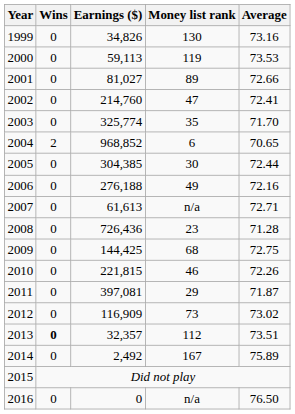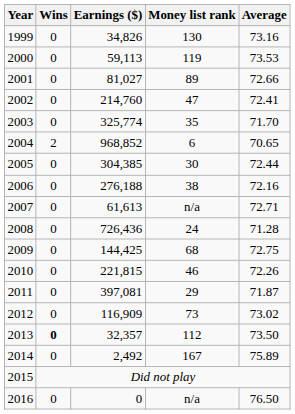 <table class="wikitable" style="text-align:center; font-size: 95%;">
 <tr>
 <th>Year</th>
 <th>Wins</th>
 <th>Earnings ($)</th>
 <th>Money list rank</th>
 <th>Average</th>
 </tr>
 <tr>
 <td>1999</td>
 <td>0</td>
 <td align="right">34,826</td>
 <td>130</td>
 <td>73.16</td>
 </tr>
 <tr>
 <td>2000</td>
 <td>0</td>
 <td align="right">59,113</td>
 <td>119</td>
 <td>73.53</td>
 </tr>
 <tr>
 <td>2001</td>
 <td>0</td>
 <td align="right">81,027</td>
 <td>89</td>
 <td>72.66</td>
 </tr>
 <tr>
 <td>2002</td>
 <td>0</td>
 <td align="right">214,760</td>
 <td>47</td>
 <td>72.41</td>
 </tr>
 <tr>
 <td>2003</td>
 <td>0</td>
 <td align="right">325,774</td>
 <td>35</td>
 <td>71.70</td>
 </tr>
 <tr>
 <td>2004</td>
 <td>2</td>
 <td align="right">968,852</td>
 <td>6</td>
 <td>70.65</td>
 </tr>
 <tr>
 <td>2005</td>
 <td>0</td>
 <td align="right">304,385</td>
 <td>30</td>
 <td>72.44</td>
 </tr>
 <tr>
 <td>2006</td>
 <td>0</td>
 <td align="right">276,188</td>
-<td>49</td>
+<td>38</td>
 <td>72.16</td>
 </tr>
 <tr>
 <td>2007</td>
 <td>0</td>
 <td align="right">61,613</td>
 <td>n/a</td>
 <td>72.71</td>
 </tr>
 <tr>
 <td>2008</td>
 <td>0</td>
 <td align="right">726,436</td>
-<td>23</td>
+<td>24</td>
 <td>71.28</td>
 </tr>
 <tr>
 <td>2009</td>
 <td>0</td>
 <td align="right">144,425</td>
 <td>68</td>
 <td>72.75</td>
 </tr>
 <tr>
 <td>2010</td>
 <td>0</td>
 <td align="right">221,815</td>
 <td>46</td>
 <td>72.26</td>
 </tr>
 <tr>
 <td>2011</td>
 <td>0</td>
 <td align="right">397,081</td>
 <td>29</td>
 <td>71.87</td>
 </tr>
 <tr>
 <td>2012</td>
 <td>0</td>
 <td align="right">116,909</td>
 <td>73</td>
 <td>73.02</td>
 </tr>
 <tr>
 <td>2013</td>
 <td><strong>0</strong></td>
 <td align="right">32,357</td>
 <td>112</td>
-<td>73.51</td>
+<td>73.50</td>
 </tr>
 <tr>
 <td>2014</td>
 <td>0</td>
 <td align="right">2,492</td>
 <td>167</td>
 <td>75.89</td>
 </tr>
 <tr>
 <td>2015</td>
 <td colspan=4><em>Did not play</em></td>
 </tr>
 <tr>
 <td>2016</td>
 <td>0</td>
 <td align="right">0</td>
 <td>n/a</td>
 <td>76.50</td>
 </tr>
 </table>
